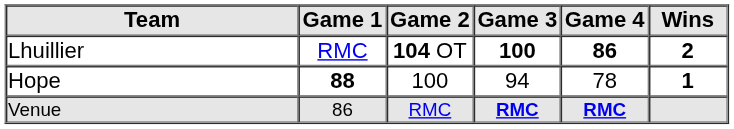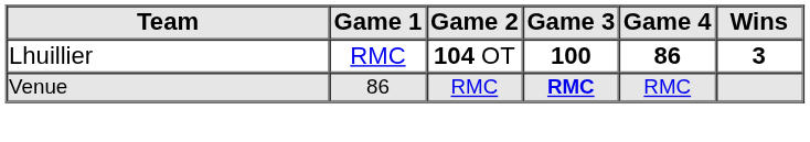 <table border=1 cellspacing=0 width=525 align=center>
 <tr style="text-align:center; background-color:#e6e6e6;">
 <th align=center width=30%>Team</th>
 <th width=8%>Game 1</th>
 <th width=8%>Game 2</th>
 <th width=8%>Game 3</th>
 <th width=8%>Game 4</th>
 <th width=8%>Wins</th>
 </tr>
 <tr style="text-align:center;">
 <td align=left>Lhuillier</td>
 <td><a href='#'>RMC</a></td>
 <td><strong>104</strong> OT</td>
 <td><strong>100</strong></td>
 <td><strong>86</strong></td>
-<td><strong>2</strong></td>
-</tr>
-<tr style="text-align:center;">
-<td align=left>Hope</td>
-<td><strong>88</strong></td>
-<td>100</td>
-<td>94</td>
-<td>78</td>
-<td><strong>1</strong></td>
+<td><strong>3</strong></td>
 </tr>
 <tr style="text-align:center; font-size: 85%; background-color:#e6e6e6;">
 <td align=left>Venue</td>
 <td>86</td>
 <td><a href='#'>RMC</a></td>
 <td><strong><a href='#'>RMC</a></strong></td>
-<td><strong><a href='#'>RMC</a></strong></td>
+<td><a href='#'>RMC</a></td>
 <td></td>
 </tr>
 </table>
